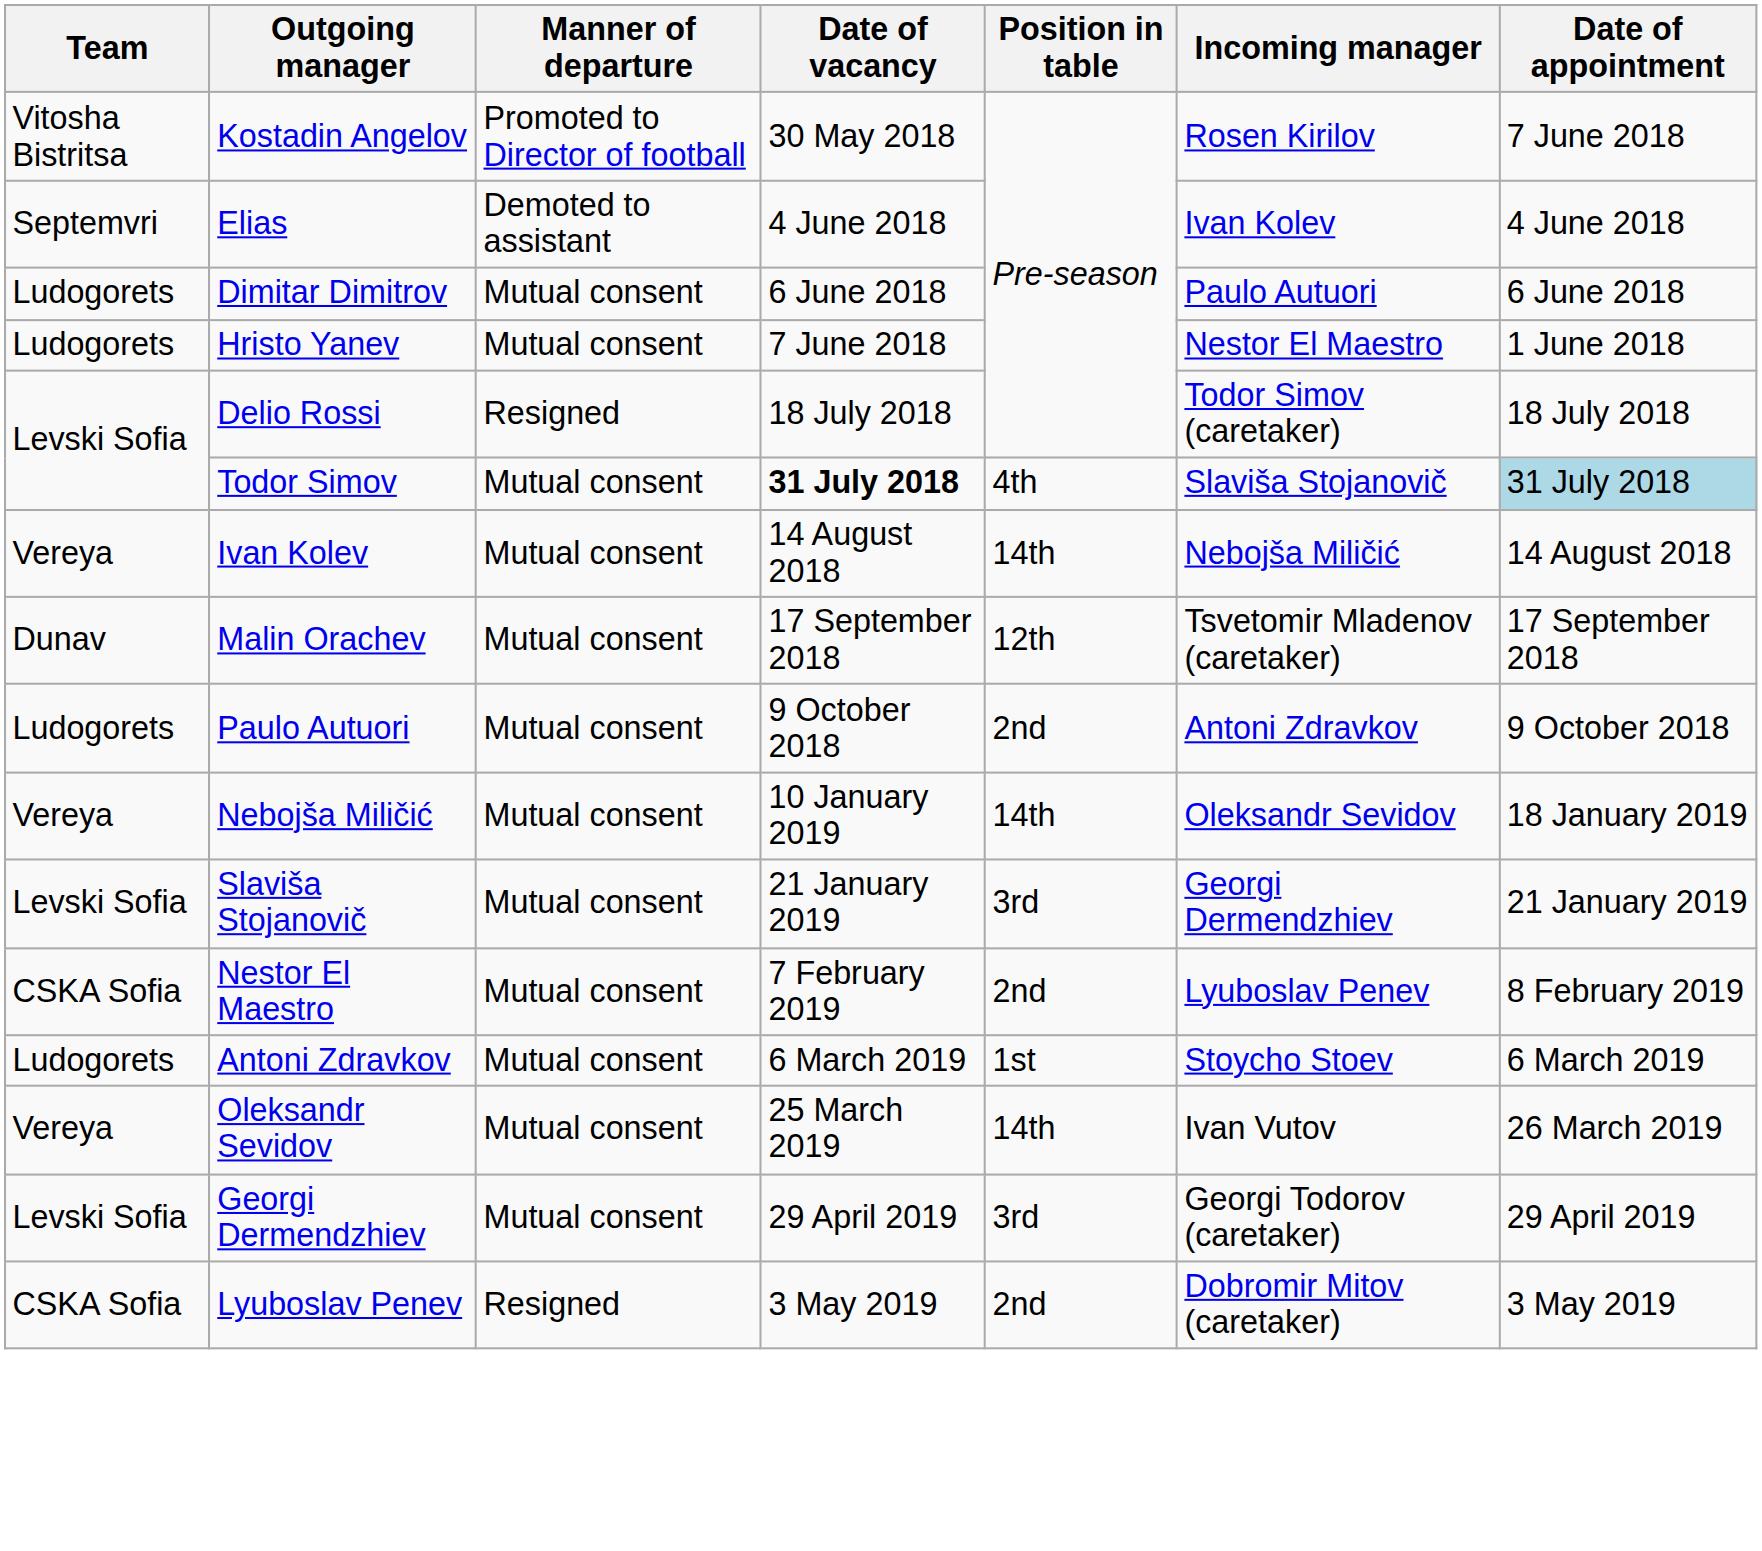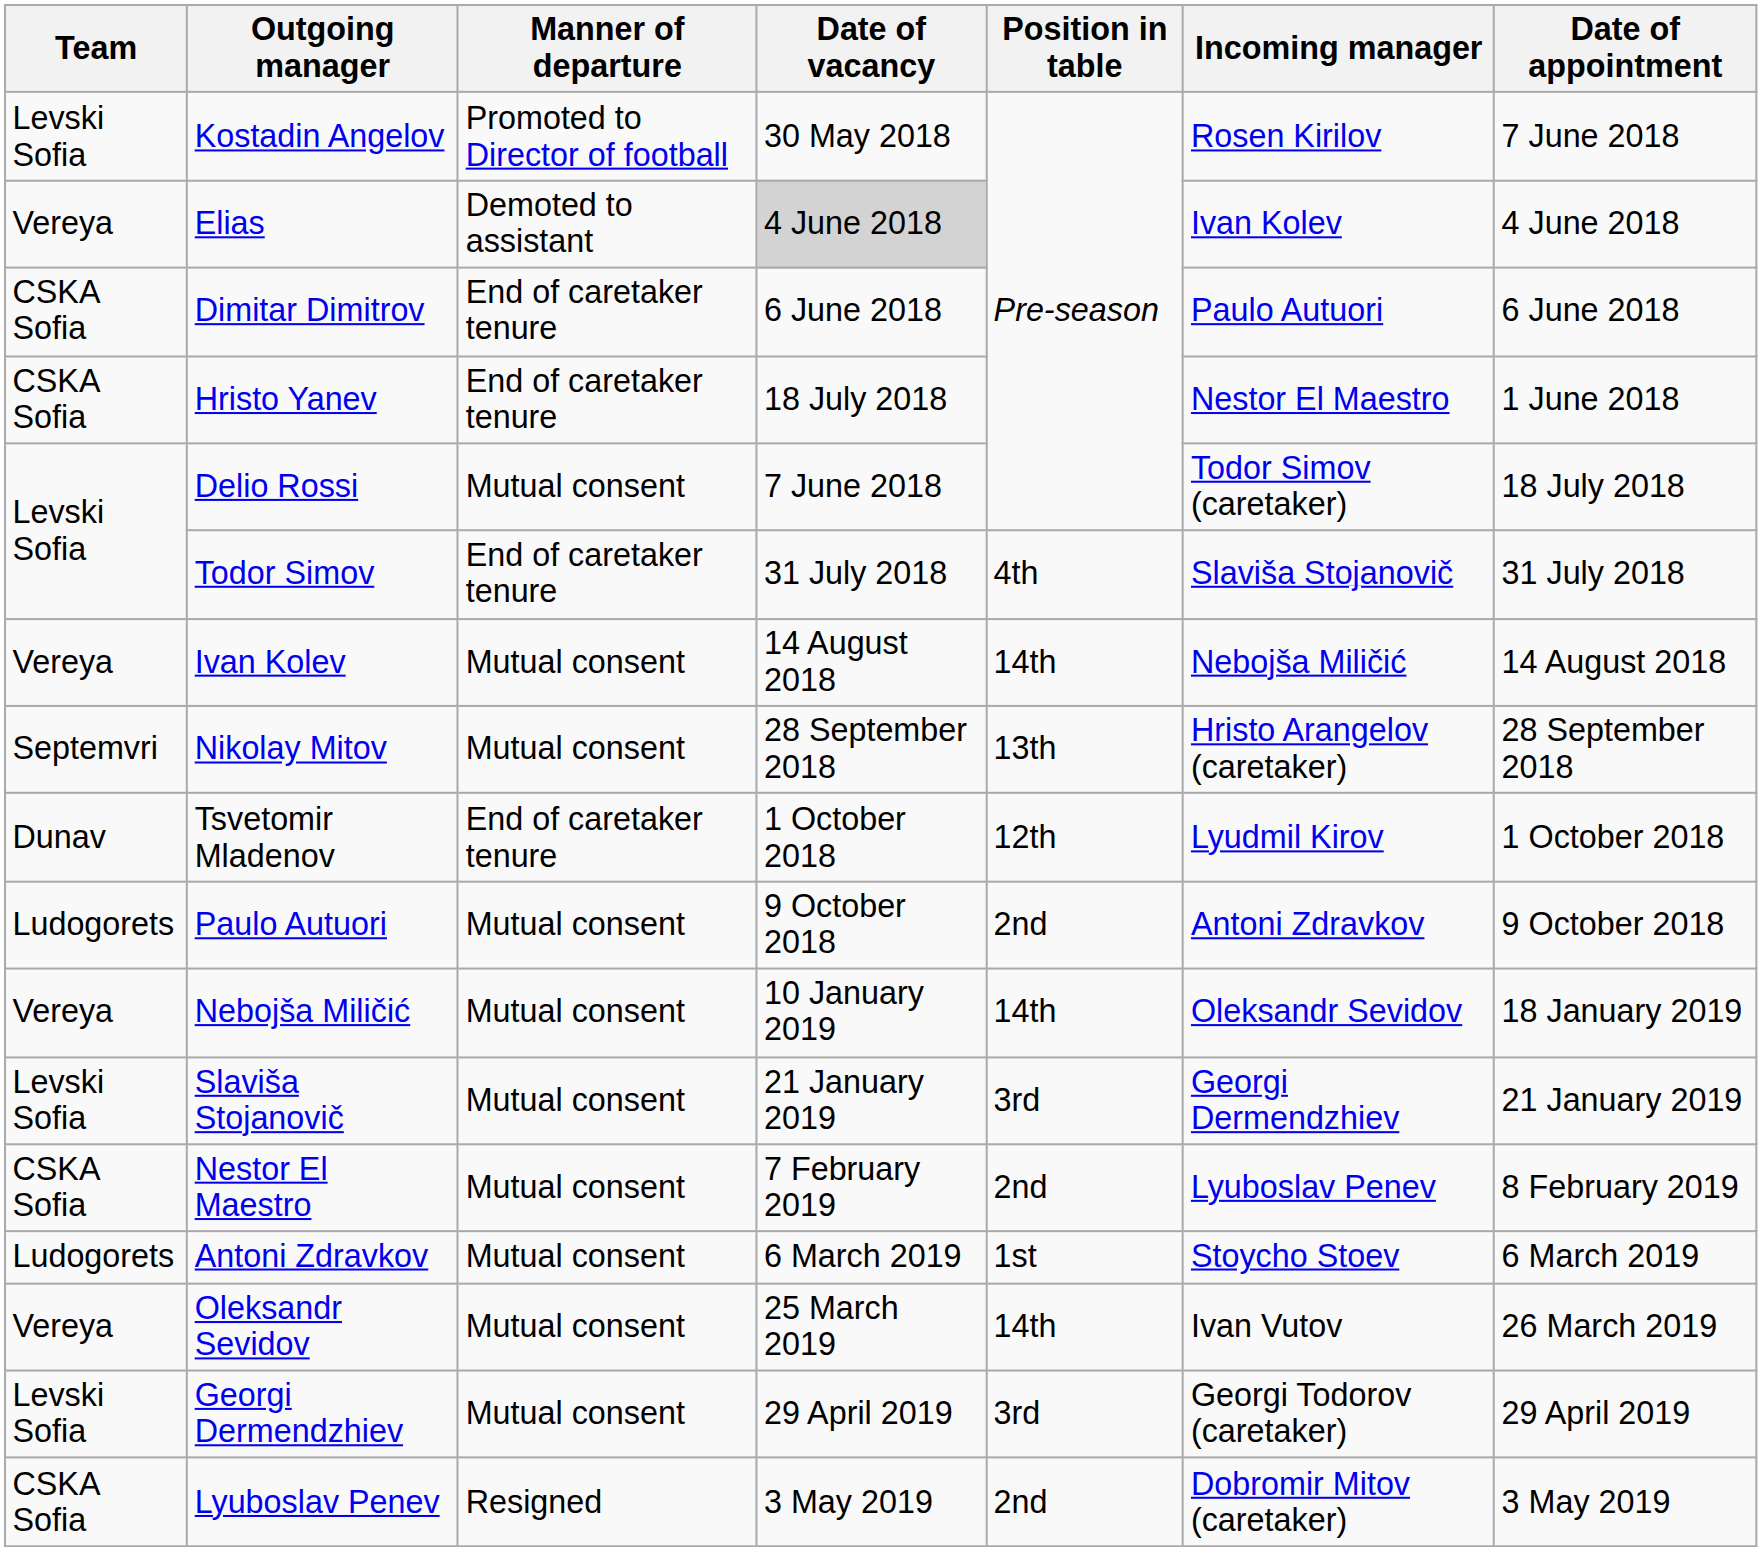 <table class="wikitable sortable">
 <tr>
 <th>Team</th>
 <th>Outgoing manager</th>
 <th>Manner of departure</th>
 <th>Date of vacancy</th>
 <th>Position in table</th>
 <th>Incoming manager</th>
 <th>Date of appointment</th>
 </tr>
 <tr>
-<td>Vitosha Bistritsa</td>
+<td>Levski Sofia</td>
 <td> <a href='#'>Kostadin Angelov</a></td>
 <td>Promoted to <a href='#'>Director of football</a></td>
 <td>30 May 2018</td>
 <td rowspan=5><em>Pre-season</em></td>
 <td> <a href='#'>Rosen Kirilov</a></td>
 <td>7 June 2018</td>
 </tr>
 <tr>
-<td>Septemvri</td>
+<td>Vereya</td>
 <td> <a href='#'>Elias</a></td>
 <td>Demoted to assistant</td>
-<td>4 June 2018</td>
+<td style="background: lightgrey;">4 June 2018</td>
 <td> <a href='#'>Ivan Kolev</a></td>
 <td>4 June 2018</td>
 </tr>
 <tr>
-<td>Ludogorets</td>
+<td>CSKA Sofia</td>
 <td> <a href='#'>Dimitar Dimitrov</a></td>
-<td>Mutual consent</td>
+<td>End of caretaker tenure</td>
 <td>6 June 2018</td>
 <td> <a href='#'>Paulo Autuori</a></td>
 <td>6 June 2018</td>
 </tr>
 <tr>
-<td>Ludogorets</td>
+<td>CSKA Sofia</td>
 <td> <a href='#'>Hristo Yanev</a></td>
-<td>Mutual consent</td>
-<td>7 June 2018</td>
+<td>End of caretaker tenure</td>
+<td>18 July 2018</td>
 <td> <a href='#'>Nestor El Maestro</a></td>
 <td>1 June 2018</td>
 </tr>
 <tr>
 <td rowspan=2>Levski Sofia</td>
 <td> <a href='#'>Delio Rossi</a></td>
-<td>Resigned</td>
-<td>18 July 2018</td>
+<td>Mutual consent</td>
+<td>7 June 2018</td>
 <td> <a href='#'>Todor Simov</a> (caretaker)</td>
 <td>18 July 2018</td>
 </tr>
 <tr>
 <td> <a href='#'>Todor Simov</a></td>
-<td>Mutual consent</td>
-<td><strong>31 July 2018</strong></td>
+<td>End of caretaker tenure</td>
+<td>31 July 2018</td>
 <td>4th</td>
 <td> <a href='#'>Slaviša Stojanovič</a></td>
-<td style="background: lightblue;">31 July 2018</td>
+<td>31 July 2018</td>
 </tr>
 <tr>
 <td>Vereya</td>
 <td> <a href='#'>Ivan Kolev</a></td>
 <td>Mutual consent</td>
 <td>14 August 2018</td>
 <td>14th</td>
 <td> <a href='#'>Nebojša Miličić</a></td>
 <td>14 August 2018</td>
 </tr>
 <tr>
+<td>Septemvri</td>
+<td> <a href='#'>Nikolay Mitov</a></td>
+<td>Mutual consent</td>
+<td>28 September 2018</td>
+<td>13th</td>
+<td> <a href='#'>Hristo Arangelov</a> (caretaker)</td>
+<td>28 September 2018</td>
+</tr>
+<tr>
 <td>Dunav</td>
-<td> <a href='#'>Malin Orachev</a></td>
-<td>Mutual consent</td>
-<td>17 September 2018</td>
+<td> Tsvetomir Mladenov</td>
+<td>End of caretaker tenure</td>
+<td>1 October 2018</td>
 <td>12th</td>
-<td> Tsvetomir Mladenov (caretaker)</td>
-<td>17 September 2018</td>
+<td> <a href='#'>Lyudmil Kirov</a></td>
+<td>1 October 2018</td>
 </tr>
 <tr>
 <td>Ludogorets</td>
 <td> <a href='#'>Paulo Autuori</a></td>
 <td>Mutual consent</td>
 <td>9 October 2018</td>
 <td>2nd</td>
 <td> <a href='#'>Antoni Zdravkov</a></td>
 <td>9 October 2018</td>
 </tr>
 <tr>
 <td>Vereya</td>
 <td> <a href='#'>Nebojša Miličić</a></td>
 <td>Mutual consent</td>
 <td>10 January 2019</td>
 <td>14th</td>
 <td> <a href='#'>Oleksandr Sevidov</a></td>
 <td>18 January 2019</td>
 </tr>
 <tr>
 <td>Levski Sofia</td>
 <td> <a href='#'>Slaviša Stojanovič</a></td>
 <td>Mutual consent</td>
 <td>21 January 2019</td>
 <td>3rd</td>
 <td> <a href='#'>Georgi Dermendzhiev</a></td>
 <td>21 January 2019</td>
 </tr>
 <tr>
 <td>CSKA Sofia</td>
 <td> <a href='#'>Nestor El Maestro</a></td>
 <td>Mutual consent</td>
 <td>7 February 2019</td>
 <td>2nd</td>
 <td> <a href='#'>Lyuboslav Penev</a></td>
 <td>8 February 2019</td>
 </tr>
 <tr>
 <td>Ludogorets</td>
 <td> <a href='#'>Antoni Zdravkov</a></td>
 <td>Mutual consent</td>
 <td>6 March 2019</td>
 <td>1st</td>
 <td> <a href='#'>Stoycho Stoev</a></td>
 <td>6 March 2019</td>
 </tr>
 <tr>
 <td>Vereya</td>
 <td> <a href='#'>Oleksandr Sevidov</a></td>
 <td>Mutual consent</td>
 <td>25 March 2019</td>
 <td>14th</td>
 <td> Ivan Vutov</td>
 <td>26 March 2019</td>
 </tr>
 <tr>
 <td>Levski Sofia</td>
 <td> <a href='#'>Georgi Dermendzhiev</a></td>
 <td>Mutual consent</td>
 <td>29 April 2019</td>
 <td>3rd</td>
 <td> Georgi Todorov (caretaker)</td>
 <td>29 April 2019</td>
 </tr>
 <tr>
 <td>CSKA Sofia</td>
 <td> <a href='#'>Lyuboslav Penev</a></td>
 <td>Resigned</td>
 <td>3 May 2019</td>
 <td>2nd</td>
 <td> <a href='#'>Dobromir Mitov</a> (caretaker)</td>
 <td>3 May 2019</td>
 </tr>
 </table>
